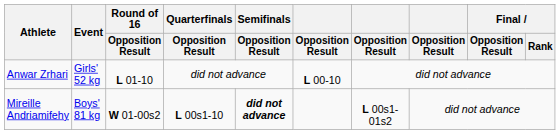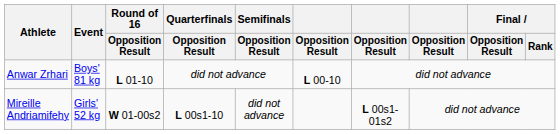 <table class="wikitable" style="text-align:center;font-size:90%">
 <tr>
 <th rowspan=2>Athlete</th>
 <th rowspan=2>Event</th>
 <th>Round of 16</th>
 <th>Quarterfinals</th>
 <th>Semifinals</th>
 <th></th>
 <th></th>
 <th></th>
 <th colspan=2>Final / </th>
 </tr>
 <tr style="font-size:95%">
 <th>Opposition<br>Result</th>
 <th>Opposition<br>Result</th>
 <th>Opposition<br>Result</th>
 <th>Opposition<br>Result</th>
 <th>Opposition<br>Result</th>
 <th>Opposition<br>Result</th>
 <th>Opposition<br>Result</th>
 <th>Rank</th>
 </tr>
 <tr align=center>
 <td align=left><a href='#'>Anwar Zrhari</a></td>
-<td align=left><a href='#'>Girls' 52 kg</a></td>
+<td align=left><a href='#'>Boys' 81 kg</a></td>
 <td><br> <strong>L</strong> 01-10</td>
 <td colspan=2><em>did not advance</em></td>
 <td><br> <strong>L</strong> 00-10</td>
 <td colspan=4><em>did not advance</em></td>
 </tr>
 <tr align=center>
 <td align=left><a href='#'>Mireille Andriamifehy</a></td>
-<td align=left><a href='#'>Boys' 81 kg</a></td>
+<td align=left><a href='#'>Girls' 52 kg</a></td>
 <td><br> <strong>W</strong> 01-00s2</td>
 <td><br> <strong>L</strong> 00s1-10</td>
-<td><strong><em>did not advance</em></strong></td>
+<td><em>did not advance</em></td>
 <td></td>
 <td><br> <strong>L</strong> 00s1-01s2</td>
 <td colspan=3><em>did not advance</em></td>
 </tr>
 </table>
